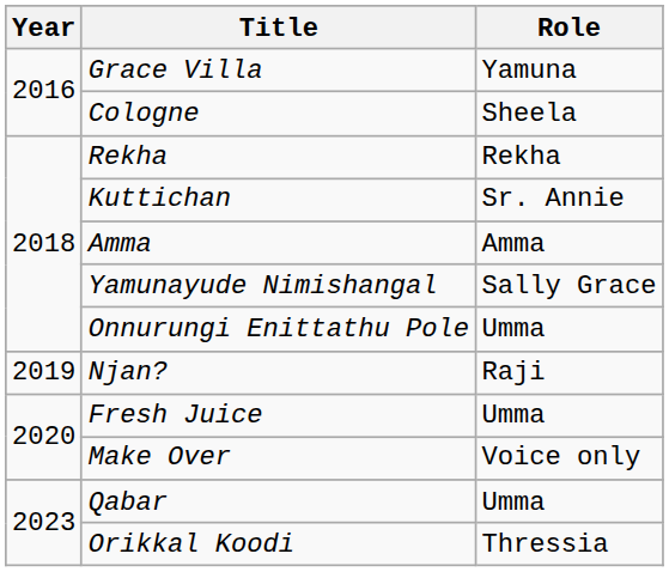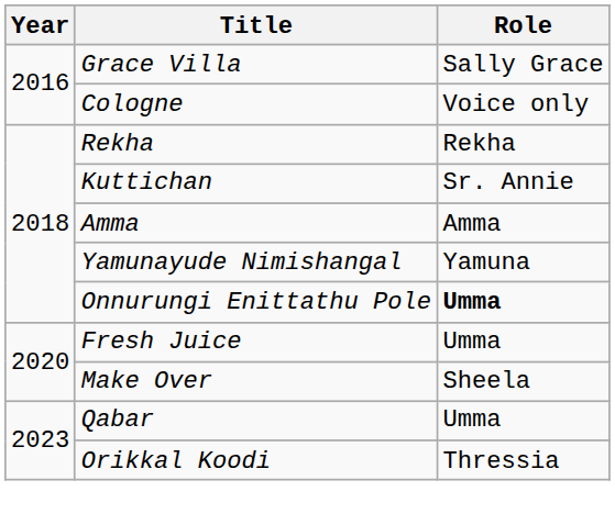 <table class="wikitable sortable">
 <tr>
 <th scope="col">Year</th>
 <th scope="col">Title</th>
 <th scope="col">Role</th>
 </tr>
 <tr>
 <td rowspan="2">2016</td>
 <td><em>Grace Villa </em></td>
-<td>Yamuna</td>
+<td>Sally Grace</td>
 </tr>
 <tr>
 <td><em>Cologne</em></td>
-<td>Sheela</td>
+<td>Voice only</td>
 </tr>
 <tr>
 <td rowspan="5">2018</td>
 <td><em>Rekha</em></td>
 <td>Rekha</td>
 </tr>
 <tr>
 <td><em>Kuttichan</em></td>
 <td>Sr. Annie</td>
 </tr>
 <tr>
 <td><em>Amma</em></td>
 <td>Amma</td>
 </tr>
 <tr>
 <td><em>Yamunayude Nimishangal</em></td>
-<td>Sally Grace</td>
+<td>Yamuna</td>
 </tr>
 <tr>
 <td><em>Onnurungi Enittathu Pole</em></td>
-<td>Umma</td>
-</tr>
-<tr>
-<td>2019</td>
-<td><em>Njan?</em></td>
-<td>Raji</td>
+<td><strong>Umma</strong></td>
 </tr>
 <tr>
 <td rowspan="2">2020</td>
 <td><em>Fresh Juice</em></td>
 <td>Umma</td>
 </tr>
 <tr>
 <td><em>Make Over</em></td>
-<td>Voice only</td>
+<td>Sheela</td>
 </tr>
 <tr>
 <td rowspan="2">2023</td>
 <td><em>Qabar</em></td>
 <td>Umma</td>
 </tr>
 <tr>
 <td><em>Orikkal Koodi</em></td>
 <td>Thressia</td>
 </tr>
 </table>
